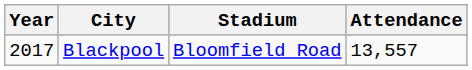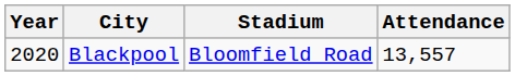 <table class="wikitable" style="text-align: left;">
 <tr>
 <th>Year</th>
 <th>City</th>
 <th>Stadium</th>
 <th>Attendance</th>
 </tr>
 <tr>
-<td>2017</td>
+<td>2020</td>
 <td align=left> <a href='#'>Blackpool</a></td>
 <td><a href='#'>Bloomfield Road</a></td>
 <td>13,557</td>
 </tr>
 </table>
